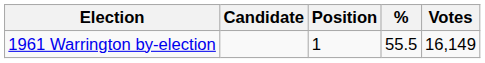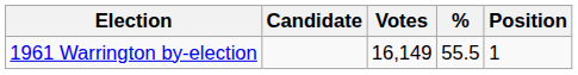 <table class="wikitable sortable">
 <tr>
 <th>Election</th>
 <th>Candidate</th>
+<th>Votes</th>
+<th>%</th>
 <th>Position</th>
-<th>%</th>
-<th>Votes</th>
 </tr>
 <tr>
 <td><a href='#'>1961 Warrington by-election</a></td>
 <td></td>
+<td>16,149</td>
+<td>55.5</td>
 <td>1</td>
-<td>55.5</td>
-<td>16,149</td>
 </tr>
 </table>
